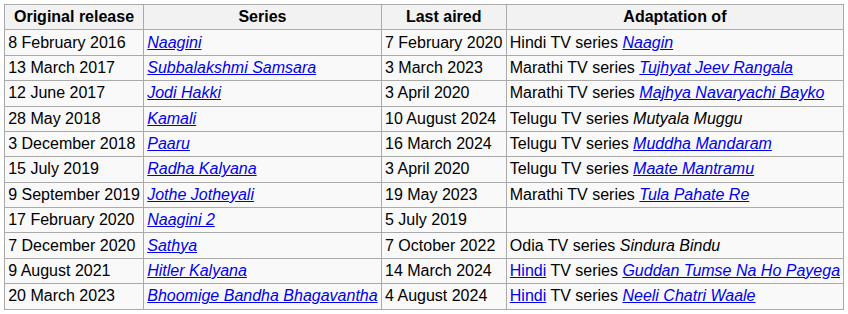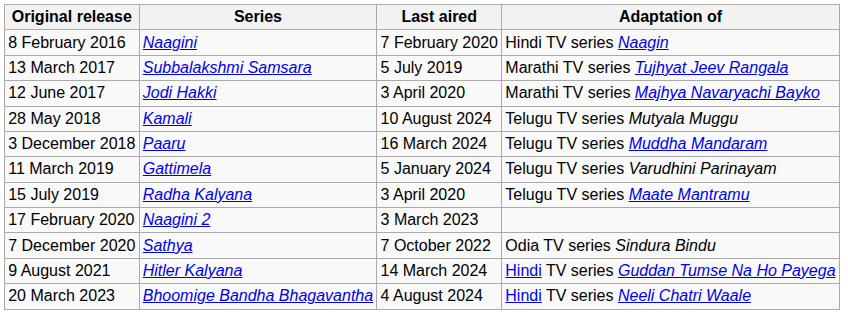 <table class="wikitable sortable">
 <tr>
 <th>Original release</th>
 <th>Series</th>
 <th>Last aired</th>
 <th>Adaptation of</th>
 </tr>
 <tr>
 <td>8 February 2016</td>
 <td><em><a href='#'>Naagini</a></em></td>
 <td>7 February 2020</td>
 <td>Hindi TV series <em><a href='#'>Naagin</a></em></td>
 </tr>
 <tr>
 <td>13 March 2017</td>
 <td><em><a href='#'>Subbalakshmi Samsara</a></em></td>
-<td>3 March 2023</td>
+<td>5 July 2019</td>
 <td>Marathi TV series <em><a href='#'>Tujhyat Jeev Rangala</a></em></td>
 </tr>
 <tr>
 <td>12 June 2017</td>
 <td><em><a href='#'>Jodi Hakki</a></em></td>
 <td>3 April 2020</td>
 <td>Marathi TV series <em><a href='#'>Majhya Navaryachi Bayko</a></em></td>
 </tr>
 <tr>
 <td>28 May 2018</td>
 <td><em><a href='#'>Kamali</a></em></td>
 <td>10 August 2024</td>
 <td>Telugu TV series <em>Mutyala Muggu</em></td>
 </tr>
 <tr>
 <td>3 December 2018</td>
 <td><em><a href='#'>Paaru</a></em></td>
 <td>16 March 2024</td>
 <td>Telugu TV series <em><a href='#'>Muddha Mandaram</a></em></td>
 </tr>
 <tr>
+<td>11 March 2019</td>
+<td><em><a href='#'>Gattimela</a></em></td>
+<td>5 January 2024</td>
+<td>Telugu TV series <em>Varudhini Parinayam</em></td>
+</tr>
+<tr>
 <td>15 July 2019</td>
 <td><em><a href='#'>Radha Kalyana</a></em></td>
 <td>3 April 2020</td>
 <td>Telugu TV series <em><a href='#'>Maate Mantramu</a></em></td>
 </tr>
 <tr>
-<td>9 September 2019</td>
-<td><em><a href='#'>Jothe Jotheyali</a></em></td>
-<td>19 May 2023</td>
-<td>Marathi TV series <em><a href='#'>Tula Pahate Re</a></em></td>
-</tr>
-<tr>
 <td>17 February 2020</td>
 <td><em><a href='#'>Naagini 2</a></em></td>
-<td>5 July 2019</td>
+<td>3 March 2023</td>
 <td></td>
 </tr>
 <tr>
 <td>7 December 2020</td>
 <td><em><a href='#'>Sathya</a></em></td>
 <td>7 October 2022</td>
 <td>Odia TV series <em>Sindura Bindu</em></td>
 </tr>
 <tr>
 <td>9 August 2021</td>
 <td><em><a href='#'>Hitler Kalyana</a></em></td>
 <td>14 March 2024</td>
 <td><a href='#'>Hindi</a> TV series <em><a href='#'>Guddan Tumse Na Ho Payega</a></em></td>
 </tr>
 <tr>
 <td>20 March 2023</td>
 <td><em><a href='#'>Bhoomige Bandha Bhagavantha</a></em></td>
 <td>4 August 2024</td>
 <td><a href='#'>Hindi</a> TV series <em><a href='#'>Neeli Chatri Waale</a></em></td>
 </tr>
 </table>
